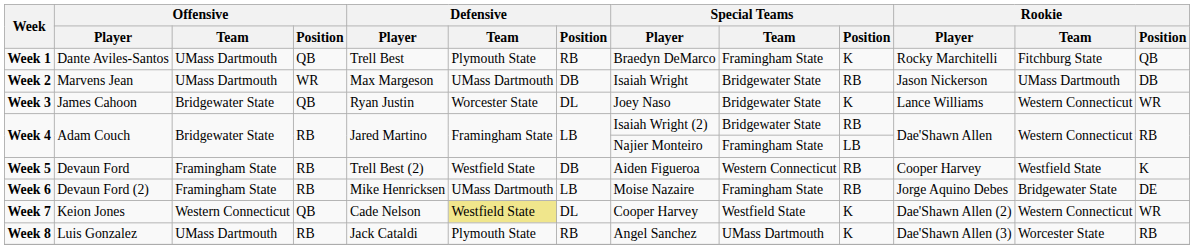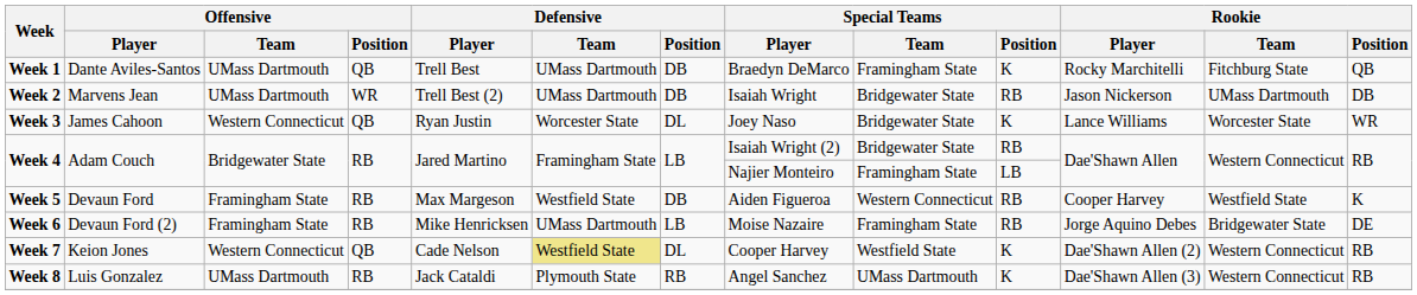 <table class="wikitable">
 <tr>
 <th rowspan="2">Week</th>
 <th colspan="3">Offensive</th>
 <th colspan="3">Defensive</th>
 <th colspan="3">Special Teams</th>
 <th colspan="3">Rookie</th>
 </tr>
 <tr>
 <th>Player</th>
 <th>Team</th>
 <th>Position</th>
 <th>Player</th>
 <th>Team</th>
 <th>Position</th>
 <th>Player</th>
 <th>Team</th>
 <th>Position</th>
 <th>Player</th>
 <th>Team</th>
 <th>Position</th>
 </tr>
 <tr>
 <td><strong>Week 1</strong></td>
 <td>Dante Aviles-Santos</td>
 <td>UMass Dartmouth</td>
 <td>QB</td>
 <td>Trell Best</td>
-<td>Plymouth State</td>
-<td>RB</td>
+<td>UMass Dartmouth</td>
+<td>DB</td>
 <td>Braedyn DeMarco</td>
 <td>Framingham State</td>
 <td>K</td>
 <td>Rocky Marchitelli</td>
 <td>Fitchburg State</td>
 <td>QB</td>
 </tr>
 <tr>
 <td><strong>Week 2</strong></td>
 <td>Marvens Jean</td>
 <td>UMass Dartmouth</td>
 <td>WR</td>
-<td>Max Margeson</td>
+<td>Trell Best (2)</td>
 <td>UMass Dartmouth</td>
 <td>DB</td>
 <td>Isaiah Wright</td>
 <td>Bridgewater State</td>
 <td>RB</td>
 <td>Jason Nickerson</td>
 <td>UMass Dartmouth</td>
 <td>DB</td>
 </tr>
 <tr>
 <td><strong>Week 3</strong></td>
 <td>James Cahoon</td>
-<td>Bridgewater State</td>
+<td>Western Connecticut</td>
 <td>QB</td>
 <td>Ryan Justin</td>
 <td>Worcester State</td>
 <td>DL</td>
 <td>Joey Naso</td>
 <td>Bridgewater State</td>
 <td>K</td>
 <td>Lance Williams</td>
-<td>Western Connecticut</td>
+<td>Worcester State</td>
 <td>WR</td>
 </tr>
 <tr>
 <td rowspan="2"><strong>Week 4</strong></td>
 <td rowspan="2">Adam Couch</td>
 <td rowspan="2">Bridgewater State</td>
 <td rowspan="2">RB</td>
 <td rowspan="2">Jared Martino</td>
 <td rowspan="2">Framingham State</td>
 <td rowspan="2">LB</td>
 <td>Isaiah Wright (2)</td>
 <td>Bridgewater State</td>
 <td>RB</td>
 <td rowspan="2">Dae'Shawn Allen</td>
 <td rowspan="2">Western Connecticut</td>
 <td rowspan="2">RB</td>
 </tr>
 <tr>
 <td>Najier Monteiro</td>
 <td>Framingham State</td>
 <td>LB</td>
 </tr>
 <tr>
 <td><strong>Week 5</strong></td>
 <td>Devaun Ford</td>
 <td>Framingham State</td>
 <td>RB</td>
-<td>Trell Best (2)</td>
+<td>Max Margeson</td>
 <td>Westfield State</td>
 <td>DB</td>
 <td>Aiden Figueroa</td>
 <td>Western Connecticut</td>
 <td>RB</td>
 <td>Cooper Harvey</td>
 <td>Westfield State</td>
 <td>K</td>
 </tr>
 <tr>
 <td><strong>Week 6</strong></td>
 <td>Devaun Ford (2)</td>
 <td>Framingham State</td>
 <td>RB</td>
 <td>Mike Henricksen</td>
 <td>UMass Dartmouth</td>
 <td>LB</td>
 <td>Moise Nazaire</td>
 <td>Framingham State</td>
 <td>RB</td>
 <td>Jorge Aquino Debes</td>
 <td>Bridgewater State</td>
 <td>DE</td>
 </tr>
 <tr>
 <td><strong>Week 7</strong></td>
 <td>Keion Jones</td>
 <td>Western Connecticut</td>
 <td>QB</td>
 <td>Cade Nelson</td>
 <td style="background: khaki;">Westfield State</td>
 <td>DL</td>
 <td>Cooper Harvey</td>
 <td>Westfield State</td>
 <td>K</td>
 <td>Dae'Shawn Allen (2)</td>
 <td>Western Connecticut</td>
-<td>WR</td>
+<td>RB</td>
 </tr>
 <tr>
 <td><strong>Week 8</strong></td>
 <td>Luis Gonzalez</td>
 <td>UMass Dartmouth</td>
 <td>RB</td>
 <td>Jack Cataldi</td>
 <td>Plymouth State</td>
 <td>RB</td>
 <td>Angel Sanchez</td>
 <td>UMass Dartmouth</td>
 <td>K</td>
 <td>Dae'Shawn Allen (3)</td>
-<td>Worcester State</td>
+<td>Western Connecticut</td>
 <td>RB</td>
 </tr>
 <tr>
 </tr>
 </table>
